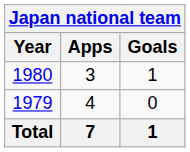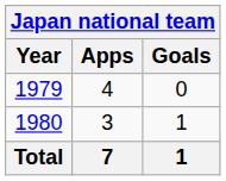 <table class="wikitable" style="text-align:center">
 <tr>
 <th colspan=3><a href='#'>Japan national team</a></th>
 </tr>
 <tr>
 <th>Year</th>
 <th>Apps</th>
 <th>Goals</th>
 </tr>
 <tr>
+<td><a href='#'>1979</a></td>
+<td>4</td>
+<td>0</td>
+</tr>
+<tr>
 <td><a href='#'>1980</a></td>
 <td>3</td>
 <td>1</td>
-</tr>
-<tr>
-<td><a href='#'>1979</a></td>
-<td>4</td>
-<td>0</td>
 </tr>
 <tr>
 <th>Total</th>
 <th>7</th>
 <th>1</th>
 </tr>
 </table>
